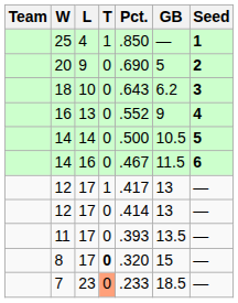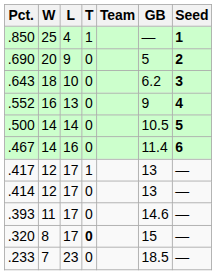 <table class=wikitable>
 <tr>
-<th>Team</th>
+<th>Pct.</th>
 <th>W</th>
 <th>L</th>
 <th>T</th>
-<th>Pct.</th>
+<th>Team</th>
 <th>GB</th>
 <th>Seed</th>
 </tr>
 <tr bgcolor=ccffcc>
-<td></td>
+<td>.850</td>
 <td>25</td>
 <td>4</td>
 <td>1</td>
-<td>.850</td>
+<td></td>
 <td>—</td>
 <td><strong>1</strong></td>
 </tr>
 <tr bgcolor=ccffcc>
-<td></td>
+<td>.690</td>
 <td>20</td>
 <td>9</td>
 <td>0</td>
-<td>.690</td>
+<td></td>
 <td>5</td>
 <td><strong>2</strong></td>
 </tr>
 <tr bgcolor=ccffcc>
-<td></td>
+<td>.643</td>
 <td>18</td>
 <td>10</td>
 <td>0</td>
-<td>.643</td>
+<td></td>
 <td>6.2</td>
 <td><strong>3</strong></td>
 </tr>
 <tr bgcolor=ccffcc>
-<td></td>
+<td>.552</td>
 <td>16</td>
 <td>13</td>
 <td>0</td>
-<td>.552</td>
+<td></td>
 <td>9</td>
 <td><strong>4</strong></td>
 </tr>
 <tr bgcolor=ccffcc>
-<td></td>
+<td>.500</td>
 <td>14</td>
 <td>14</td>
 <td>0</td>
-<td>.500</td>
+<td></td>
 <td>10.5</td>
 <td><strong>5</strong></td>
 </tr>
 <tr bgcolor=ccffcc>
-<td></td>
+<td>.467</td>
 <td>14</td>
 <td>16</td>
 <td>0</td>
-<td>.467</td>
-<td>11.5</td>
+<td></td>
+<td>11.4</td>
 <td><strong>6</strong></td>
 </tr>
 <tr>
-<td></td>
+<td>.417</td>
 <td>12</td>
 <td>17</td>
 <td>1</td>
-<td>.417</td>
+<td></td>
 <td>13</td>
 <td>—</td>
 </tr>
 <tr>
-<td></td>
+<td>.414</td>
 <td>12</td>
 <td>17</td>
 <td>0</td>
-<td>.414</td>
+<td></td>
 <td>13</td>
 <td>—</td>
 </tr>
 <tr>
-<td></td>
+<td>.393</td>
 <td>11</td>
 <td>17</td>
 <td>0</td>
-<td>.393</td>
-<td>13.5</td>
+<td></td>
+<td>14.6</td>
 <td>—</td>
 </tr>
 <tr>
-<td></td>
+<td>.320</td>
 <td>8</td>
 <td>17</td>
 <td><strong>0</strong></td>
-<td>.320</td>
+<td></td>
 <td>15</td>
 <td>—</td>
 </tr>
 <tr>
-<td></td>
+<td>.233</td>
 <td>7</td>
 <td>23</td>
-<td style="background: lightsalmon;">0</td>
-<td>.233</td>
+<td>0</td>
+<td></td>
 <td>18.5</td>
 <td>—</td>
 </tr>
 </table>
